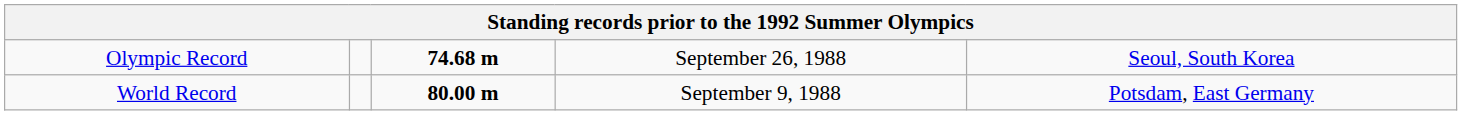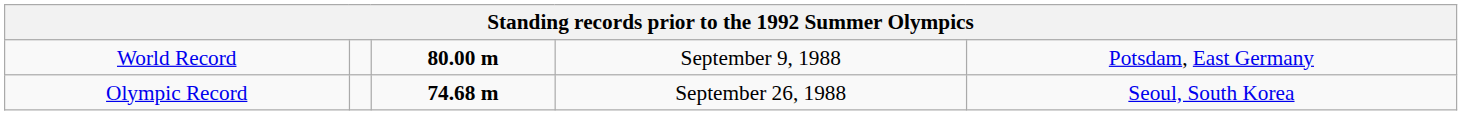 <table class="wikitable" style=" text-align:center; font-size:110%;" width="95%">
 <tr>
 <th colspan="5">Standing records prior to the 1992 Summer Olympics</th>
+</tr>
+<tr>
+<td><a href='#'>World Record</a></td>
+<td></td>
+<td><strong>80.00 m </strong></td>
+<td>September 9, 1988</td>
+<td> <a href='#'>Potsdam</a>, <a href='#'>East Germany</a></td>
 </tr>
 <tr>
 <td><a href='#'>Olympic Record</a></td>
 <td></td>
 <td><strong>74.68 m </strong></td>
 <td>September 26, 1988</td>
 <td> <a href='#'>Seoul, South Korea</a></td>
 </tr>
-<tr>
-<td><a href='#'>World Record</a></td>
-<td></td>
-<td><strong>80.00 m </strong></td>
-<td>September 9, 1988</td>
-<td> <a href='#'>Potsdam</a>, <a href='#'>East Germany</a></td>
-</tr>
 </table>
